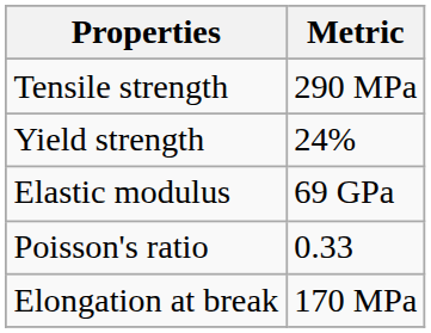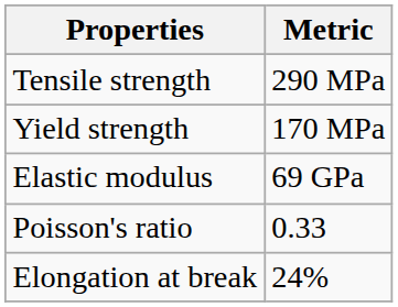 <table class="wikitable">
 <tr>
 <th>Properties </th>
 <th>Metric</th>
 </tr>
 <tr>
 <td>Tensile strength</td>
 <td>290 MPa</td>
 </tr>
 <tr>
 <td>Yield strength</td>
-<td>24%</td>
+<td>170 MPa</td>
 </tr>
 <tr>
 <td>Elastic modulus</td>
 <td>69 GPa</td>
 </tr>
 <tr>
 <td>Poisson's ratio</td>
 <td>0.33</td>
 </tr>
 <tr>
 <td>Elongation at break</td>
-<td>170 MPa</td>
+<td>24%</td>
 </tr>
 </table>
